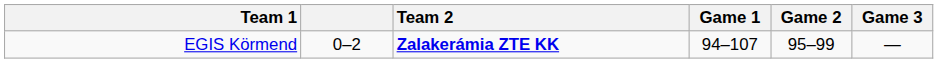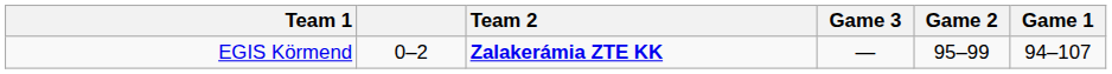 <table class=wikitable style="text-align:center">
 <tr>
 <th style="width:275px; text-align:right;">Team 1</th>
 <th style="width:80px;"></th>
 <th style="width:275px; text-align:left;">Team 2</th>
+<th style="width:70px;">Game 3</th>
+<th style="width:70px;">Game 2</th>
 <th style="width:70px;">Game 1</th>
-<th style="width:70px;">Game 2</th>
-<th style="width:70px;">Game 3</th>
 </tr>
 <tr>
 <td align=right><a href='#'>EGIS Körmend</a></td>
 <td>0–2</td>
 <td align=left><strong><a href='#'>Zalakerámia ZTE KK</a></strong></td>
+<td>—</td>
+<td>95–99</td>
 <td>94–107</td>
-<td>95–99</td>
-<td>—</td>
 </tr>
 </table>
